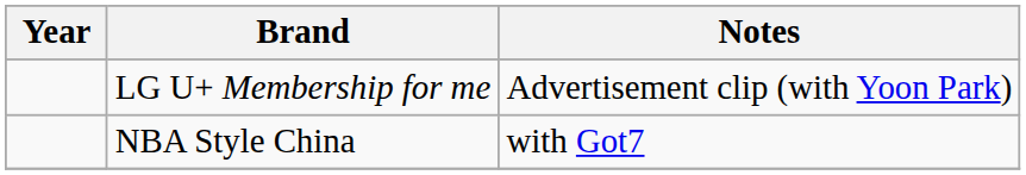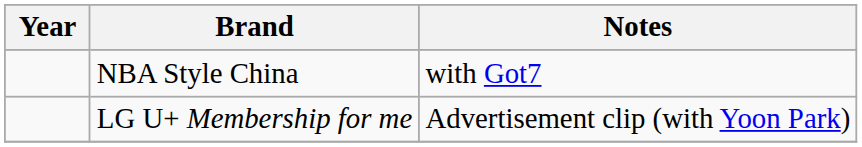 <table class="wikitable">
 <tr>
 <th width=40>Year</th>
 <th>Brand</th>
 <th>Notes</th>
 </tr>
 <tr>
 <td></td>
+<td>NBA Style China</td>
+<td>with <a href='#'>Got7</a></td>
+</tr>
+<tr>
+<td></td>
 <td>LG U+ <em>Membership for me</em></td>
 <td>Advertisement clip (with <a href='#'>Yoon Park</a>)</td>
 </tr>
 <tr>
-<td></td>
-<td>NBA Style China</td>
-<td>with <a href='#'>Got7</a></td>
-</tr>
-<tr>
 </tr>
 </table>
